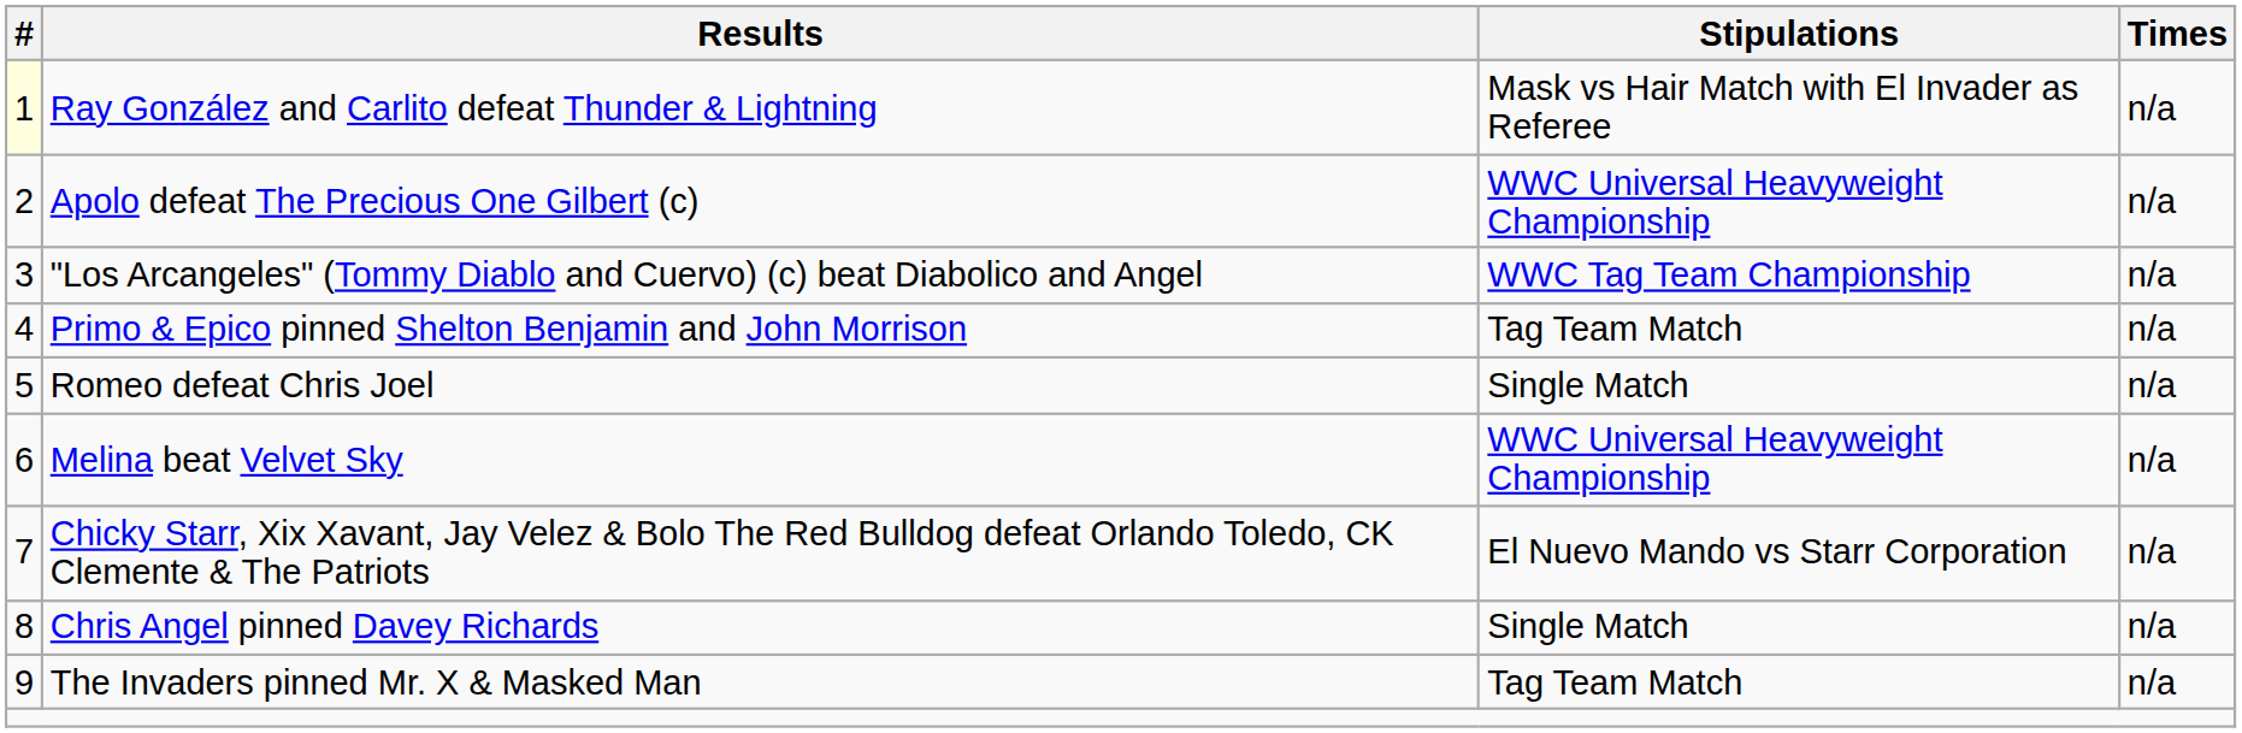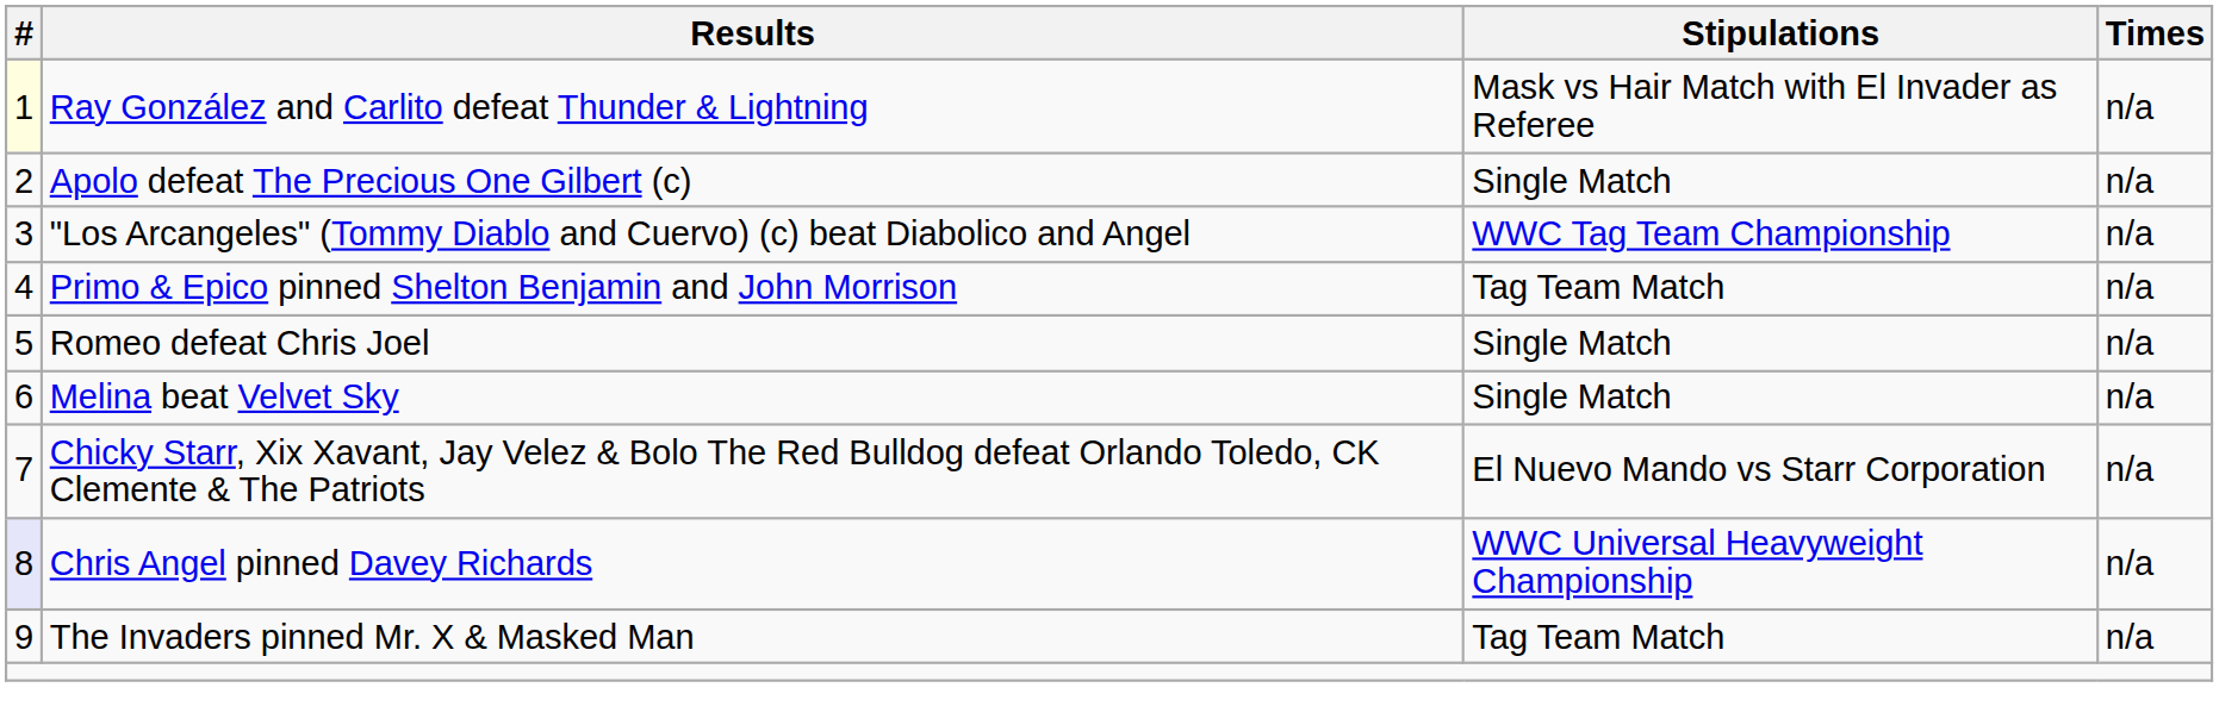 <table style="font-size: 85%" class="wikitable sortable">
 <tr>
 <th><strong>#</strong></th>
 <th><strong>Results</strong></th>
 <th><strong>Stipulations</strong></th>
 <th><strong>Times</strong></th>
 </tr>
 <tr>
 <td style="background: lightyellow;">1</td>
 <td><a href='#'>Ray González</a> and <a href='#'>Carlito</a> defeat <a href='#'>Thunder & Lightning</a></td>
 <td>Mask vs Hair Match with El Invader as Referee</td>
 <td>n/a</td>
 </tr>
 <tr>
 <td>2</td>
 <td><a href='#'>Apolo</a> defeat <a href='#'>The Precious One Gilbert</a> (c)</td>
-<td><a href='#'>WWC Universal Heavyweight Championship</a></td>
+<td>Single Match</td>
 <td>n/a</td>
 </tr>
 <tr>
 <td>3</td>
 <td>"Los Arcangeles" (<a href='#'>Tommy Diablo</a> and Cuervo) (c) beat Diabolico and Angel</td>
 <td><a href='#'>WWC Tag Team Championship</a></td>
 <td>n/a</td>
 </tr>
 <tr>
 <td>4</td>
 <td><a href='#'>Primo & Epico</a> pinned <a href='#'>Shelton Benjamin</a> and <a href='#'>John Morrison</a></td>
 <td>Tag Team Match</td>
 <td>n/a</td>
 </tr>
 <tr>
 <td>5</td>
 <td>Romeo defeat Chris Joel</td>
 <td>Single Match</td>
 <td>n/a</td>
 </tr>
 <tr>
 <td>6</td>
 <td><a href='#'>Melina</a> beat <a href='#'>Velvet Sky</a></td>
-<td><a href='#'>WWC Universal Heavyweight Championship</a></td>
+<td>Single Match</td>
 <td>n/a</td>
 </tr>
 <tr>
 <td>7</td>
 <td><a href='#'>Chicky Starr</a>, Xix Xavant, Jay Velez & Bolo The Red Bulldog defeat Orlando Toledo, CK Clemente & The Patriots</td>
 <td>El Nuevo Mando vs Starr Corporation</td>
 <td>n/a</td>
 </tr>
 <tr>
-<td>8</td>
+<td style="background: lavender;">8</td>
 <td><a href='#'>Chris Angel</a> pinned <a href='#'>Davey Richards</a></td>
-<td>Single Match</td>
+<td><a href='#'>WWC Universal Heavyweight Championship</a></td>
 <td>n/a</td>
 </tr>
 <tr>
 <td>9</td>
 <td>The Invaders pinned Mr. X & Masked Man</td>
 <td>Tag Team Match</td>
 <td>n/a</td>
 </tr>
 <tr>
 <td colspan=4></td>
 </tr>
 </table>
